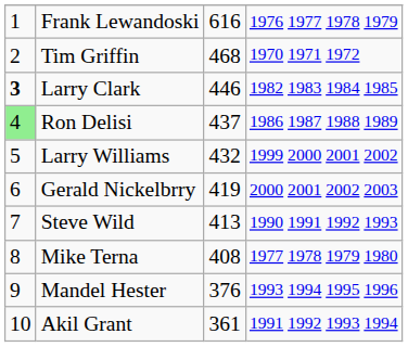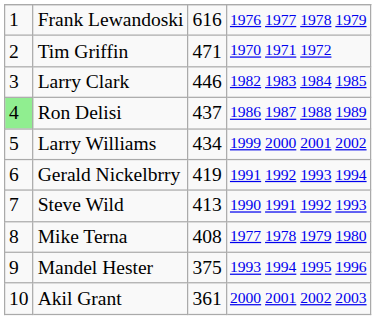 <table class="wikitable">
 <tr>
 </tr>
 <tr>
 <td>1</td>
 <td>Frank Lewandoski</td>
 <td>616</td>
 <td style="font-size:80%;"><a href='#'>1976</a> <a href='#'>1977</a> <a href='#'>1978</a> <a href='#'>1979</a></td>
 </tr>
 <tr>
 <td>2</td>
 <td>Tim Griffin</td>
-<td>468</td>
+<td>471</td>
 <td style="font-size:80%;"><a href='#'>1970</a> <a href='#'>1971</a> <a href='#'>1972</a></td>
 </tr>
 <tr>
-<td><strong>3</strong></td>
+<td>3</td>
 <td>Larry Clark</td>
 <td>446</td>
 <td style="font-size:80%;"><a href='#'>1982</a> <a href='#'>1983</a> <a href='#'>1984</a> <a href='#'>1985</a></td>
 </tr>
 <tr>
 <td style="background: lightgreen;">4</td>
 <td>Ron Delisi</td>
 <td>437</td>
 <td style="font-size:80%;"><a href='#'>1986</a> <a href='#'>1987</a> <a href='#'>1988</a> <a href='#'>1989</a></td>
 </tr>
 <tr>
 <td>5</td>
 <td>Larry Williams</td>
-<td>432</td>
+<td>434</td>
 <td style="font-size:80%;"><a href='#'>1999</a> <a href='#'>2000</a> <a href='#'>2001</a> <a href='#'>2002</a></td>
 </tr>
 <tr>
 <td>6</td>
 <td>Gerald Nickelbrry</td>
 <td>419</td>
-<td style="font-size:80%;"><a href='#'>2000</a> <a href='#'>2001</a> <a href='#'>2002</a> <a href='#'>2003</a></td>
+<td style="font-size:80%;"><a href='#'>1991</a> <a href='#'>1992</a> <a href='#'>1993</a> <a href='#'>1994</a></td>
 </tr>
 <tr>
 <td>7</td>
 <td>Steve Wild</td>
 <td>413</td>
 <td style="font-size:80%;"><a href='#'>1990</a> <a href='#'>1991</a> <a href='#'>1992</a> <a href='#'>1993</a></td>
 </tr>
 <tr>
 <td>8</td>
 <td>Mike Terna</td>
 <td>408</td>
 <td style="font-size:80%;"><a href='#'>1977</a> <a href='#'>1978</a> <a href='#'>1979</a> <a href='#'>1980</a></td>
 </tr>
 <tr>
 <td>9</td>
 <td>Mandel Hester</td>
-<td>376</td>
+<td>375</td>
 <td style="font-size:80%;"><a href='#'>1993</a> <a href='#'>1994</a> <a href='#'>1995</a> <a href='#'>1996</a></td>
 </tr>
 <tr>
 <td>10</td>
 <td>Akil Grant</td>
 <td>361</td>
-<td style="font-size:80%;"><a href='#'>1991</a> <a href='#'>1992</a> <a href='#'>1993</a> <a href='#'>1994</a></td>
+<td style="font-size:80%;"><a href='#'>2000</a> <a href='#'>2001</a> <a href='#'>2002</a> <a href='#'>2003</a></td>
 </tr>
 </table>
